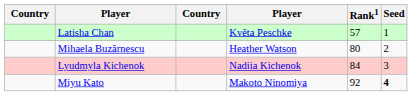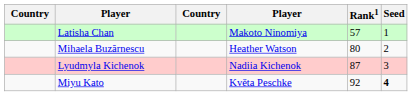 <table class="sortable wikitable">
 <tr>
 <th width="70">Country</th>
 <th width="175">Player</th>
 <th width="70">Country</th>
 <th width="175">Player</th>
 <th>Rank<sup>1</sup></th>
 <th>Seed</th>
 </tr>
 <tr style="background:#cfc;">
 <td></td>
 <td><a href='#'>Latisha Chan</a></td>
 <td></td>
-<td><a href='#'>Květa Peschke</a></td>
+<td><a href='#'>Makoto Ninomiya</a></td>
 <td>57</td>
 <td>1</td>
 </tr>
 <tr>
 <td></td>
 <td><a href='#'>Mihaela Buzărnescu</a></td>
 <td></td>
 <td><a href='#'>Heather Watson</a></td>
 <td>80</td>
 <td>2</td>
 </tr>
 <tr style="background:#fcc;">
 <td></td>
 <td><a href='#'>Lyudmyla Kichenok</a></td>
 <td></td>
 <td><a href='#'>Nadiia Kichenok</a></td>
-<td>84</td>
+<td>87</td>
 <td>3</td>
 </tr>
 <tr>
 <td></td>
 <td><a href='#'>Miyu Kato</a></td>
 <td></td>
-<td><a href='#'>Makoto Ninomiya</a></td>
+<td><a href='#'>Květa Peschke</a></td>
 <td>92</td>
 <td><strong>4</strong></td>
 </tr>
 </table>
